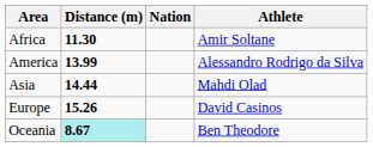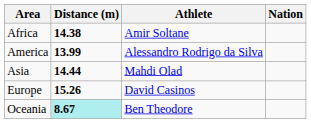 <table class="wikitable">
 <tr>
 <th>Area</th>
 <th>Distance (m)</th>
+<th>Athlete</th>
 <th>Nation</th>
-<th>Athlete</th>
 </tr>
 <tr>
 <td>Africa</td>
-<td><strong>11.30</strong></td>
+<td><strong>14.38</strong></td>
+<td><a href='#'>Amir Soltane</a></td>
 <td></td>
-<td><a href='#'>Amir Soltane</a></td>
 </tr>
 <tr>
 <td>America</td>
 <td><strong>13.99</strong></td>
+<td><a href='#'>Alessandro Rodrigo da Silva</a></td>
 <td></td>
-<td><a href='#'>Alessandro Rodrigo da Silva</a></td>
 </tr>
 <tr>
 <td>Asia</td>
 <td><strong>14.44</strong></td>
+<td><a href='#'>Mahdi Olad</a></td>
 <td></td>
-<td><a href='#'>Mahdi Olad</a></td>
 </tr>
 <tr>
 <td>Europe</td>
 <td><strong>15.26</strong> </td>
+<td><a href='#'>David Casinos</a></td>
 <td></td>
-<td><a href='#'>David Casinos</a></td>
 </tr>
 <tr>
 <td>Oceania</td>
 <td style="background: paleturquoise;"><strong>8.67</strong></td>
+<td><a href='#'>Ben Theodore</a></td>
 <td></td>
-<td><a href='#'>Ben Theodore</a></td>
 </tr>
 </table>
